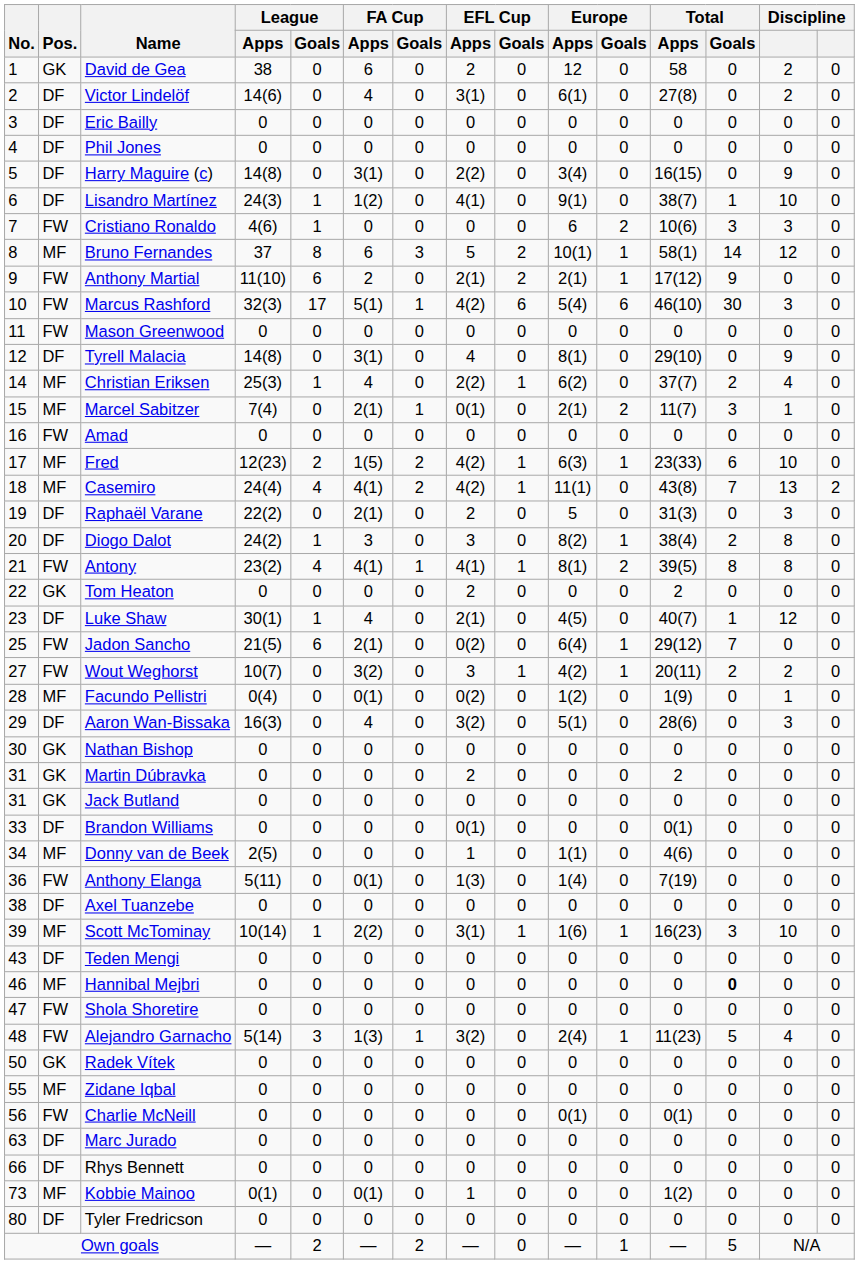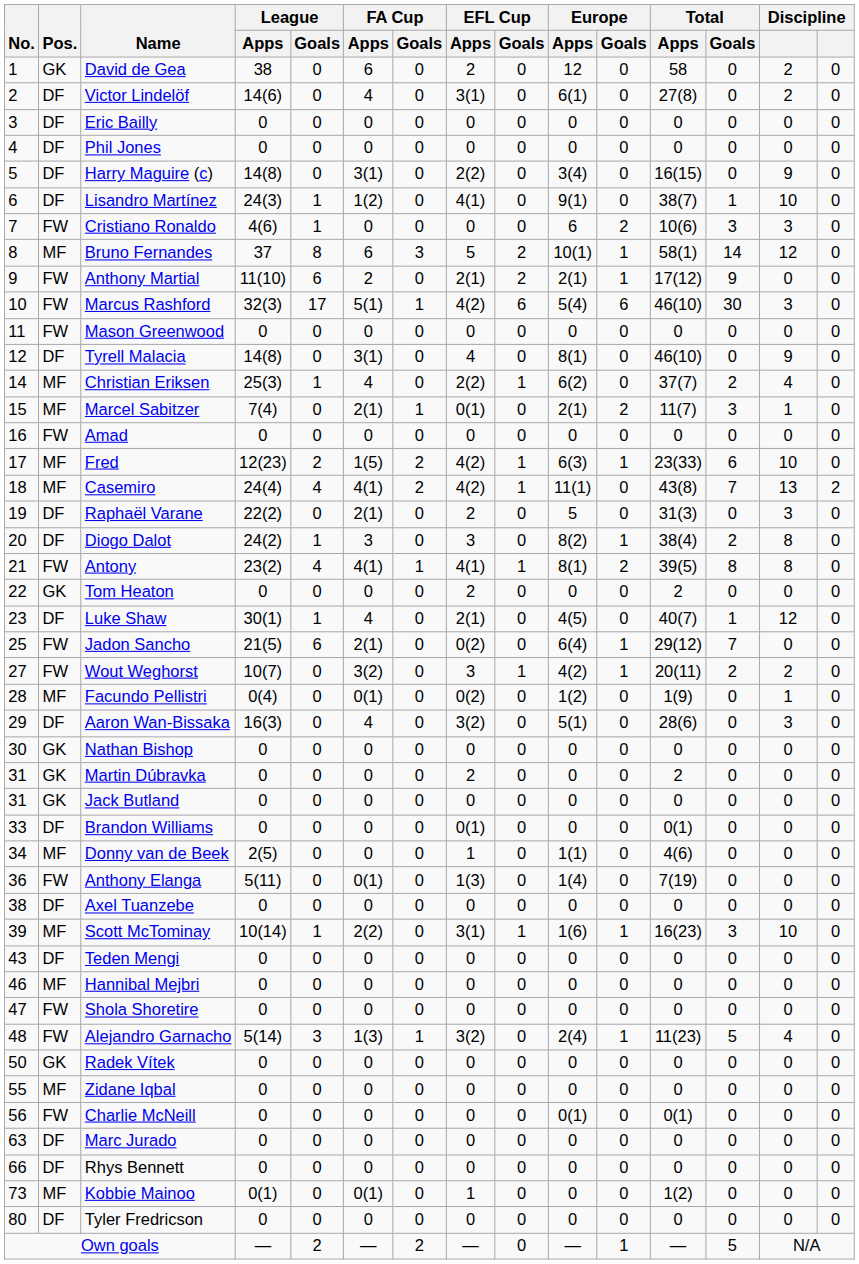 <table class="wikitable" style="text-align:center">
 <tr>
 <th rowspan="2" valign="bottom">No.</th>
 <th rowspan="2" valign="bottom">Pos.</th>
 <th rowspan="2" valign="bottom">Name</th>
 <th colspan="2" width="85">League</th>
 <th colspan="2" width="85">FA Cup</th>
 <th colspan="2" width="85">EFL Cup</th>
 <th colspan="2" width="85">Europe</th>
 <th colspan="2" width="85">Total</th>
 <th colspan="2" width="85">Discipline</th>
 </tr>
 <tr>
 <th>Apps</th>
 <th>Goals</th>
 <th>Apps</th>
 <th>Goals</th>
 <th>Apps</th>
 <th>Goals</th>
 <th>Apps</th>
 <th>Goals</th>
 <th>Apps</th>
 <th>Goals</th>
 <th></th>
 <th></th>
 </tr>
 <tr>
 <td align="left">1</td>
 <td align="left">GK</td>
 <td align="left"> <a href='#'>David de Gea</a></td>
 <td>38</td>
 <td>0</td>
 <td>6</td>
 <td>0</td>
 <td>2</td>
 <td>0</td>
 <td>12</td>
 <td>0</td>
 <td>58</td>
 <td>0</td>
 <td>2</td>
 <td>0</td>
 </tr>
 <tr>
 <td align="left">2</td>
 <td align="left">DF</td>
 <td align="left"> <a href='#'>Victor Lindelöf</a></td>
 <td>14(6)</td>
 <td>0</td>
 <td>4</td>
 <td>0</td>
 <td>3(1)</td>
 <td>0</td>
 <td>6(1)</td>
 <td>0</td>
 <td>27(8)</td>
 <td>0</td>
 <td>2</td>
 <td>0</td>
 </tr>
 <tr>
 <td align="left">3</td>
 <td align="left">DF</td>
 <td align="left"> <a href='#'>Eric Bailly</a></td>
 <td>0</td>
 <td>0</td>
 <td>0</td>
 <td>0</td>
 <td>0</td>
 <td>0</td>
 <td>0</td>
 <td>0</td>
 <td>0</td>
 <td>0</td>
 <td>0</td>
 <td>0</td>
 </tr>
 <tr>
 <td align="left">4</td>
 <td align="left">DF</td>
 <td align="left"> <a href='#'>Phil Jones</a></td>
 <td>0</td>
 <td>0</td>
 <td>0</td>
 <td>0</td>
 <td>0</td>
 <td>0</td>
 <td>0</td>
 <td>0</td>
 <td>0</td>
 <td>0</td>
 <td>0</td>
 <td>0</td>
 </tr>
 <tr>
 <td align="left">5</td>
 <td align="left">DF</td>
 <td align="left"> <a href='#'>Harry Maguire</a> (<a href='#'>c</a>)</td>
 <td>14(8)</td>
 <td>0</td>
 <td>3(1)</td>
 <td>0</td>
 <td>2(2)</td>
 <td>0</td>
 <td>3(4)</td>
 <td>0</td>
 <td>16(15)</td>
 <td>0</td>
 <td>9</td>
 <td>0</td>
 </tr>
 <tr>
 <td align="left">6</td>
 <td align="left">DF</td>
 <td align="left"> <a href='#'>Lisandro Martínez</a></td>
 <td>24(3)</td>
 <td>1</td>
 <td>1(2)</td>
 <td>0</td>
 <td>4(1)</td>
 <td>0</td>
 <td>9(1)</td>
 <td>0</td>
 <td>38(7)</td>
 <td>1</td>
 <td>10</td>
 <td>0</td>
 </tr>
 <tr>
 <td align="left">7</td>
 <td align="left">FW</td>
 <td align="left"> <a href='#'>Cristiano Ronaldo</a></td>
 <td>4(6)</td>
 <td>1</td>
 <td>0</td>
 <td>0</td>
 <td>0</td>
 <td>0</td>
 <td>6</td>
 <td>2</td>
 <td>10(6)</td>
 <td>3</td>
 <td>3</td>
 <td>0</td>
 </tr>
 <tr>
 <td align="left">8</td>
 <td align="left">MF</td>
 <td align="left"> <a href='#'>Bruno Fernandes</a></td>
 <td>37</td>
 <td>8</td>
 <td>6</td>
 <td>3</td>
 <td>5</td>
 <td>2</td>
 <td>10(1)</td>
 <td>1</td>
 <td>58(1)</td>
 <td>14</td>
 <td>12</td>
 <td>0</td>
 </tr>
 <tr>
 <td align="left">9</td>
 <td align="left">FW</td>
 <td align="left"> <a href='#'>Anthony Martial</a></td>
 <td>11(10)</td>
 <td>6</td>
 <td>2</td>
 <td>0</td>
 <td>2(1)</td>
 <td>2</td>
 <td>2(1)</td>
 <td>1</td>
 <td>17(12)</td>
 <td>9</td>
 <td>0</td>
 <td>0</td>
 </tr>
 <tr>
 <td align="left">10</td>
 <td align="left">FW</td>
 <td align="left"> <a href='#'>Marcus Rashford</a></td>
 <td>32(3)</td>
 <td>17</td>
 <td>5(1)</td>
 <td>1</td>
 <td>4(2)</td>
 <td>6</td>
 <td>5(4)</td>
 <td>6</td>
 <td>46(10)</td>
 <td>30</td>
 <td>3</td>
 <td>0</td>
 </tr>
 <tr>
 <td align="left">11</td>
 <td align="left">FW</td>
 <td align="left"> <a href='#'>Mason Greenwood</a></td>
 <td>0</td>
 <td>0</td>
 <td>0</td>
 <td>0</td>
 <td>0</td>
 <td>0</td>
 <td>0</td>
 <td>0</td>
 <td>0</td>
 <td>0</td>
 <td>0</td>
 <td>0</td>
 </tr>
 <tr>
 <td align="left">12</td>
 <td align="left">DF</td>
 <td align="left"> <a href='#'>Tyrell Malacia</a></td>
 <td>14(8)</td>
 <td>0</td>
 <td>3(1)</td>
 <td>0</td>
 <td>4</td>
 <td>0</td>
 <td>8(1)</td>
 <td>0</td>
-<td>29(10)</td>
+<td>46(10)</td>
 <td>0</td>
 <td>9</td>
 <td>0</td>
 </tr>
 <tr>
 <td align="left">14</td>
 <td align="left">MF</td>
 <td align="left"> <a href='#'>Christian Eriksen</a></td>
 <td>25(3)</td>
 <td>1</td>
 <td>4</td>
 <td>0</td>
 <td>2(2)</td>
 <td>1</td>
 <td>6(2)</td>
 <td>0</td>
 <td>37(7)</td>
 <td>2</td>
 <td>4</td>
 <td>0</td>
 </tr>
 <tr>
 <td align="left">15</td>
 <td align="left">MF</td>
 <td align="left"> <a href='#'>Marcel Sabitzer</a></td>
 <td>7(4)</td>
 <td>0</td>
 <td>2(1)</td>
 <td>1</td>
 <td>0(1)</td>
 <td>0</td>
 <td>2(1)</td>
 <td>2</td>
 <td>11(7)</td>
 <td>3</td>
 <td>1</td>
 <td>0</td>
 </tr>
 <tr>
 <td align="left">16</td>
 <td align="left">FW</td>
 <td align="left"> <a href='#'>Amad</a></td>
 <td>0</td>
 <td>0</td>
 <td>0</td>
 <td>0</td>
 <td>0</td>
 <td>0</td>
 <td>0</td>
 <td>0</td>
 <td>0</td>
 <td>0</td>
 <td>0</td>
 <td>0</td>
 </tr>
 <tr>
 <td align="left">17</td>
 <td align="left">MF</td>
 <td align="left"> <a href='#'>Fred</a></td>
 <td>12(23)</td>
 <td>2</td>
 <td>1(5)</td>
 <td>2</td>
 <td>4(2)</td>
 <td>1</td>
 <td>6(3)</td>
 <td>1</td>
 <td>23(33)</td>
 <td>6</td>
 <td>10</td>
 <td>0</td>
 </tr>
 <tr>
 <td align="left">18</td>
 <td align="left">MF</td>
 <td align="left"> <a href='#'>Casemiro</a></td>
 <td>24(4)</td>
 <td>4</td>
 <td>4(1)</td>
 <td>2</td>
 <td>4(2)</td>
 <td>1</td>
 <td>11(1)</td>
 <td>0</td>
 <td>43(8)</td>
 <td>7</td>
 <td>13</td>
 <td>2</td>
 </tr>
 <tr>
 <td align="left">19</td>
 <td align="left">DF</td>
 <td align="left"> <a href='#'>Raphaël Varane</a></td>
 <td>22(2)</td>
 <td>0</td>
 <td>2(1)</td>
 <td>0</td>
 <td>2</td>
 <td>0</td>
 <td>5</td>
 <td>0</td>
 <td>31(3)</td>
 <td>0</td>
 <td>3</td>
 <td>0</td>
 </tr>
 <tr>
 <td align="left">20</td>
 <td align="left">DF</td>
 <td align="left"> <a href='#'>Diogo Dalot</a></td>
 <td>24(2)</td>
 <td>1</td>
 <td>3</td>
 <td>0</td>
 <td>3</td>
 <td>0</td>
 <td>8(2)</td>
 <td>1</td>
 <td>38(4)</td>
 <td>2</td>
 <td>8</td>
 <td>0</td>
 </tr>
 <tr>
 <td align="left">21</td>
 <td align="left">FW</td>
 <td align="left"> <a href='#'>Antony</a></td>
 <td>23(2)</td>
 <td>4</td>
 <td>4(1)</td>
 <td>1</td>
 <td>4(1)</td>
 <td>1</td>
 <td>8(1)</td>
 <td>2</td>
 <td>39(5)</td>
 <td>8</td>
 <td>8</td>
 <td>0</td>
 </tr>
 <tr>
 <td align="left">22</td>
 <td align="left">GK</td>
 <td align="left"> <a href='#'>Tom Heaton</a></td>
 <td>0</td>
 <td>0</td>
 <td>0</td>
 <td>0</td>
 <td>2</td>
 <td>0</td>
 <td>0</td>
 <td>0</td>
 <td>2</td>
 <td>0</td>
 <td>0</td>
 <td>0</td>
 </tr>
 <tr>
 <td align="left">23</td>
 <td align="left">DF</td>
 <td align="left"> <a href='#'>Luke Shaw</a></td>
 <td>30(1)</td>
 <td>1</td>
 <td>4</td>
 <td>0</td>
 <td>2(1)</td>
 <td>0</td>
 <td>4(5)</td>
 <td>0</td>
 <td>40(7)</td>
 <td>1</td>
 <td>12</td>
 <td>0</td>
 </tr>
 <tr>
 <td align="left">25</td>
 <td align="left">FW</td>
 <td align="left"> <a href='#'>Jadon Sancho</a></td>
 <td>21(5)</td>
 <td>6</td>
 <td>2(1)</td>
 <td>0</td>
 <td>0(2)</td>
 <td>0</td>
 <td>6(4)</td>
 <td>1</td>
 <td>29(12)</td>
 <td>7</td>
 <td>0</td>
 <td>0</td>
 </tr>
 <tr>
 <td align="left">27</td>
 <td align="left">FW</td>
 <td align="left"> <a href='#'>Wout Weghorst</a></td>
 <td>10(7)</td>
 <td>0</td>
 <td>3(2)</td>
 <td>0</td>
 <td>3</td>
 <td>1</td>
 <td>4(2)</td>
 <td>1</td>
 <td>20(11)</td>
 <td>2</td>
 <td>2</td>
 <td>0</td>
 </tr>
 <tr>
 <td align="left">28</td>
 <td align="left">MF</td>
 <td align="left"> <a href='#'>Facundo Pellistri</a></td>
 <td>0(4)</td>
 <td>0</td>
 <td>0(1)</td>
 <td>0</td>
 <td>0(2)</td>
 <td>0</td>
 <td>1(2)</td>
 <td>0</td>
 <td>1(9)</td>
 <td>0</td>
 <td>1</td>
 <td>0</td>
 </tr>
 <tr>
 <td align="left">29</td>
 <td align="left">DF</td>
 <td align="left"> <a href='#'>Aaron Wan-Bissaka</a></td>
 <td>16(3)</td>
 <td>0</td>
 <td>4</td>
 <td>0</td>
 <td>3(2)</td>
 <td>0</td>
 <td>5(1)</td>
 <td>0</td>
 <td>28(6)</td>
 <td>0</td>
 <td>3</td>
 <td>0</td>
 </tr>
 <tr>
 <td align="left">30</td>
 <td align="left">GK</td>
 <td align="left"> <a href='#'>Nathan Bishop</a></td>
 <td>0</td>
 <td>0</td>
 <td>0</td>
 <td>0</td>
 <td>0</td>
 <td>0</td>
 <td>0</td>
 <td>0</td>
 <td>0</td>
 <td>0</td>
 <td>0</td>
 <td>0</td>
 </tr>
 <tr>
 <td align="left">31</td>
 <td align="left">GK</td>
 <td align="left"> <a href='#'>Martin Dúbravka</a></td>
 <td>0</td>
 <td>0</td>
 <td>0</td>
 <td>0</td>
 <td>2</td>
 <td>0</td>
 <td>0</td>
 <td>0</td>
 <td>2</td>
 <td>0</td>
 <td>0</td>
 <td>0</td>
 </tr>
 <tr>
 <td align="left">31</td>
 <td align="left">GK</td>
 <td align="left"> <a href='#'>Jack Butland</a></td>
 <td>0</td>
 <td>0</td>
 <td>0</td>
 <td>0</td>
 <td>0</td>
 <td>0</td>
 <td>0</td>
 <td>0</td>
 <td>0</td>
 <td>0</td>
 <td>0</td>
 <td>0</td>
 </tr>
 <tr>
 <td align="left">33</td>
 <td align="left">DF</td>
 <td align="left"> <a href='#'>Brandon Williams</a></td>
 <td>0</td>
 <td>0</td>
 <td>0</td>
 <td>0</td>
 <td>0(1)</td>
 <td>0</td>
 <td>0</td>
 <td>0</td>
 <td>0(1)</td>
 <td>0</td>
 <td>0</td>
 <td>0</td>
 </tr>
 <tr>
 <td align="left">34</td>
 <td align="left">MF</td>
 <td align="left"> <a href='#'>Donny van de Beek</a></td>
 <td>2(5)</td>
 <td>0</td>
 <td>0</td>
 <td>0</td>
 <td>1</td>
 <td>0</td>
 <td>1(1)</td>
 <td>0</td>
 <td>4(6)</td>
 <td>0</td>
 <td>0</td>
 <td>0</td>
 </tr>
 <tr>
 <td align="left">36</td>
 <td align="left">FW</td>
 <td align="left"> <a href='#'>Anthony Elanga</a></td>
 <td>5(11)</td>
 <td>0</td>
 <td>0(1)</td>
 <td>0</td>
 <td>1(3)</td>
 <td>0</td>
 <td>1(4)</td>
 <td>0</td>
 <td>7(19)</td>
 <td>0</td>
 <td>0</td>
 <td>0</td>
 </tr>
 <tr>
 <td align="left">38</td>
 <td align="left">DF</td>
 <td align="left"> <a href='#'>Axel Tuanzebe</a></td>
 <td>0</td>
 <td>0</td>
 <td>0</td>
 <td>0</td>
 <td>0</td>
 <td>0</td>
 <td>0</td>
 <td>0</td>
 <td>0</td>
 <td>0</td>
 <td>0</td>
 <td>0</td>
 </tr>
 <tr>
 <td align="left">39</td>
 <td align="left">MF</td>
 <td align="left"> <a href='#'>Scott McTominay</a></td>
 <td>10(14)</td>
 <td>1</td>
 <td>2(2)</td>
 <td>0</td>
 <td>3(1)</td>
 <td>1</td>
 <td>1(6)</td>
 <td>1</td>
 <td>16(23)</td>
 <td>3</td>
 <td>10</td>
 <td>0</td>
 </tr>
 <tr>
 <td align="left">43</td>
 <td align="left">DF</td>
 <td align="left"> <a href='#'>Teden Mengi</a></td>
 <td>0</td>
 <td>0</td>
 <td>0</td>
 <td>0</td>
 <td>0</td>
 <td>0</td>
 <td>0</td>
 <td>0</td>
 <td>0</td>
 <td>0</td>
 <td>0</td>
 <td>0</td>
 </tr>
 <tr>
 <td align="left">46</td>
 <td align="left">MF</td>
 <td align="left"> <a href='#'>Hannibal Mejbri</a></td>
 <td>0</td>
 <td>0</td>
 <td>0</td>
 <td>0</td>
 <td>0</td>
 <td>0</td>
 <td>0</td>
 <td>0</td>
 <td>0</td>
-<td><strong>0</strong></td>
+<td>0</td>
 <td>0</td>
 <td>0</td>
 </tr>
 <tr>
 <td align="left">47</td>
 <td align="left">FW</td>
 <td align="left"> <a href='#'>Shola Shoretire</a></td>
 <td>0</td>
 <td>0</td>
 <td>0</td>
 <td>0</td>
 <td>0</td>
 <td>0</td>
 <td>0</td>
 <td>0</td>
 <td>0</td>
 <td>0</td>
 <td>0</td>
 <td>0</td>
 </tr>
 <tr>
 <td align="left">48</td>
 <td align="left">FW</td>
 <td align="left"> <a href='#'>Alejandro Garnacho</a></td>
 <td>5(14)</td>
 <td>3</td>
 <td>1(3)</td>
 <td>1</td>
 <td>3(2)</td>
 <td>0</td>
 <td>2(4)</td>
 <td>1</td>
 <td>11(23)</td>
 <td>5</td>
 <td>4</td>
 <td>0</td>
 </tr>
 <tr>
 <td align="left">50</td>
 <td align="left">GK</td>
 <td align="left"> <a href='#'>Radek Vítek</a></td>
 <td>0</td>
 <td>0</td>
 <td>0</td>
 <td>0</td>
 <td>0</td>
 <td>0</td>
 <td>0</td>
 <td>0</td>
 <td>0</td>
 <td>0</td>
 <td>0</td>
 <td>0</td>
 </tr>
 <tr>
 <td align="left">55</td>
 <td align="left">MF</td>
 <td align="left"> <a href='#'>Zidane Iqbal</a></td>
 <td>0</td>
 <td>0</td>
 <td>0</td>
 <td>0</td>
 <td>0</td>
 <td>0</td>
 <td>0</td>
 <td>0</td>
 <td>0</td>
 <td>0</td>
 <td>0</td>
 <td>0</td>
 </tr>
 <tr>
 <td align="left">56</td>
 <td align="left">FW</td>
 <td align="left"> <a href='#'>Charlie McNeill</a></td>
 <td>0</td>
 <td>0</td>
 <td>0</td>
 <td>0</td>
 <td>0</td>
 <td>0</td>
 <td>0(1)</td>
 <td>0</td>
 <td>0(1)</td>
 <td>0</td>
 <td>0</td>
 <td>0</td>
 </tr>
 <tr>
 <td align="left">63</td>
 <td align="left">DF</td>
 <td align="left"> <a href='#'>Marc Jurado</a></td>
 <td>0</td>
 <td>0</td>
 <td>0</td>
 <td>0</td>
 <td>0</td>
 <td>0</td>
 <td>0</td>
 <td>0</td>
 <td>0</td>
 <td>0</td>
 <td>0</td>
 <td>0</td>
 </tr>
 <tr>
 <td align="left">66</td>
 <td align="left">DF</td>
 <td align="left"> Rhys Bennett</td>
 <td>0</td>
 <td>0</td>
 <td>0</td>
 <td>0</td>
 <td>0</td>
 <td>0</td>
 <td>0</td>
 <td>0</td>
 <td>0</td>
 <td>0</td>
 <td>0</td>
 <td>0</td>
 </tr>
 <tr>
 <td align="left">73</td>
 <td align="left">MF</td>
 <td align="left"> <a href='#'>Kobbie Mainoo</a></td>
 <td>0(1)</td>
 <td>0</td>
 <td>0(1)</td>
 <td>0</td>
 <td>1</td>
 <td>0</td>
 <td>0</td>
 <td>0</td>
 <td>1(2)</td>
 <td>0</td>
 <td>0</td>
 <td>0</td>
 </tr>
 <tr>
 <td align="left">80</td>
 <td align="left">DF</td>
 <td align="left"> Tyler Fredricson</td>
 <td>0</td>
 <td>0</td>
 <td>0</td>
 <td>0</td>
 <td>0</td>
 <td>0</td>
 <td>0</td>
 <td>0</td>
 <td>0</td>
 <td>0</td>
 <td>0</td>
 <td>0</td>
 </tr>
 <tr>
 <td colspan="3" align="center"><a href='#'>Own goals</a></td>
 <td>—</td>
 <td>2</td>
 <td>—</td>
 <td>2</td>
 <td>—</td>
 <td>0</td>
 <td>—</td>
 <td>1</td>
 <td>—</td>
 <td>5</td>
 <td colspan=2>N/A</td>
 </tr>
 </table>
